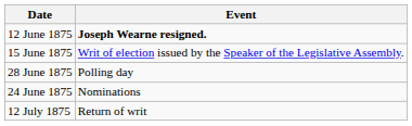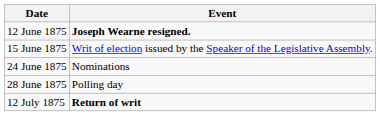 <table class="wikitable">
 <tr>
 <th>Date</th>
 <th>Event</th>
 </tr>
 <tr>
 <td>12 June 1875</td>
 <td><strong>Joseph Wearne resigned.</strong></td>
 </tr>
 <tr>
 <td>15 June 1875</td>
 <td><a href='#'>Writ of election</a> issued by the <a href='#'>Speaker of the Legislative Assembly</a>.</td>
 </tr>
 <tr>
+<td>24 June 1875</td>
+<td>Nominations</td>
+</tr>
+<tr>
 <td>28 June 1875</td>
 <td>Polling day</td>
 </tr>
 <tr>
-<td>24 June 1875</td>
-<td>Nominations</td>
-</tr>
-<tr>
 <td>12 July 1875</td>
-<td>Return of writ</td>
+<td><strong>Return of writ</strong></td>
 </tr>
 </table>
